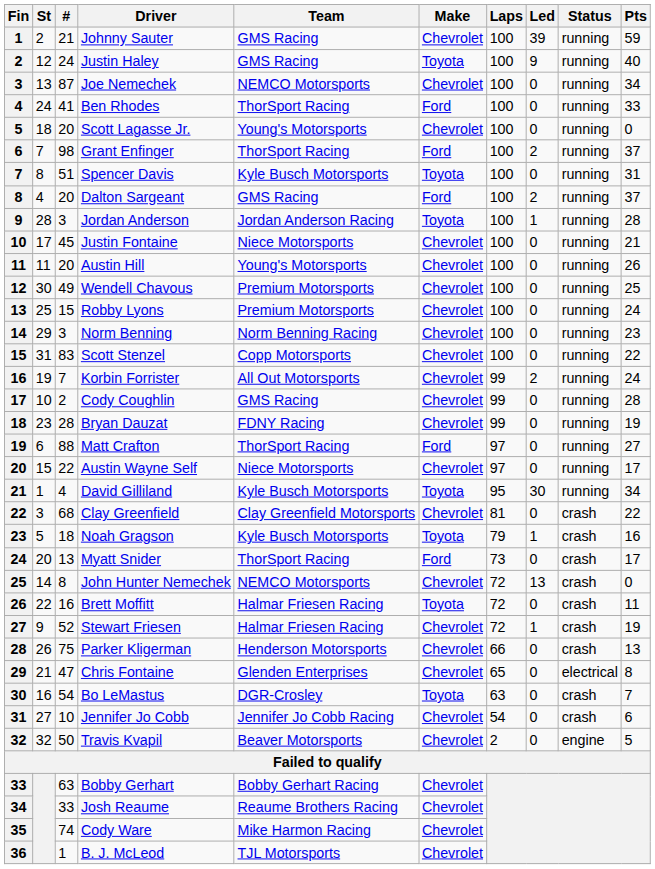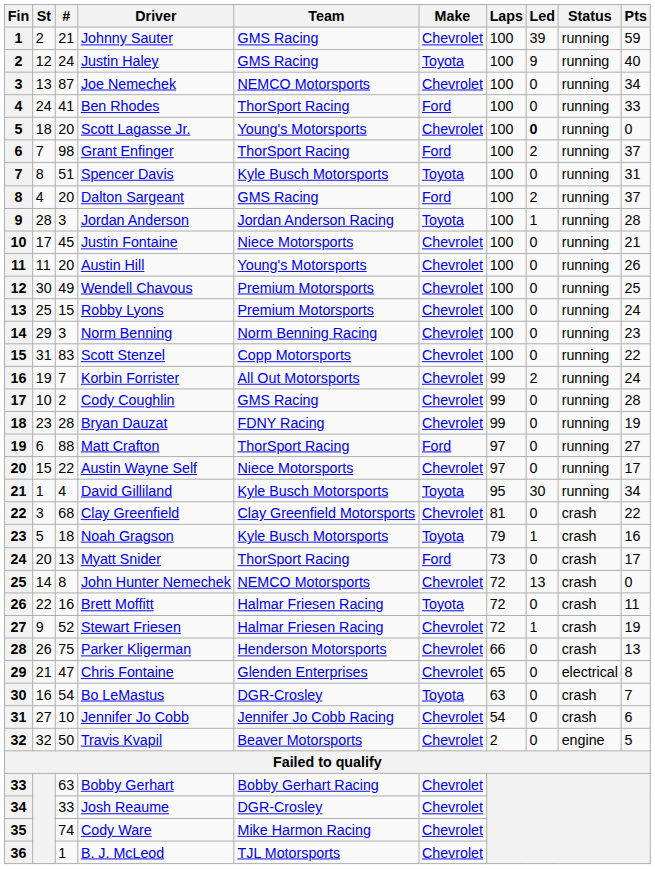 <table class="wikitable" style="font-size:95%">
 <tr>
 <th>Fin</th>
 <th>St</th>
 <th>#</th>
 <th>Driver</th>
 <th>Team</th>
 <th>Make</th>
 <th>Laps</th>
 <th>Led</th>
 <th>Status</th>
 <th>Pts</th>
 </tr>
 <tr>
 <th>1</th>
 <td>2</td>
 <td>21</td>
 <td><a href='#'>Johnny Sauter</a></td>
 <td><a href='#'>GMS Racing</a></td>
 <td><a href='#'>Chevrolet</a></td>
 <td>100</td>
 <td>39</td>
 <td>running</td>
 <td>59</td>
 </tr>
 <tr>
 <th>2</th>
 <td>12</td>
 <td>24</td>
 <td><a href='#'>Justin Haley</a></td>
 <td><a href='#'>GMS Racing</a></td>
 <td><a href='#'>Toyota</a></td>
 <td>100</td>
 <td>9</td>
 <td>running</td>
 <td>40</td>
 </tr>
 <tr>
 <th>3</th>
 <td>13</td>
 <td>87</td>
 <td><a href='#'>Joe Nemechek</a></td>
 <td><a href='#'>NEMCO Motorsports</a></td>
 <td><a href='#'>Chevrolet</a></td>
 <td>100</td>
 <td>0</td>
 <td>running</td>
 <td>34</td>
 </tr>
 <tr>
 <th>4</th>
 <td>24</td>
 <td>41</td>
 <td><a href='#'>Ben Rhodes</a></td>
 <td><a href='#'>ThorSport Racing</a></td>
 <td><a href='#'>Ford</a></td>
 <td>100</td>
 <td>0</td>
 <td>running</td>
 <td>33</td>
 </tr>
 <tr>
 <th>5</th>
 <td>18</td>
 <td>20</td>
 <td><a href='#'>Scott Lagasse Jr.</a></td>
 <td><a href='#'>Young's Motorsports</a></td>
 <td><a href='#'>Chevrolet</a></td>
 <td>100</td>
-<td>0</td>
+<td><strong>0</strong></td>
 <td>running</td>
 <td>0</td>
 </tr>
 <tr>
 <th>6</th>
 <td>7</td>
 <td>98</td>
 <td><a href='#'>Grant Enfinger</a></td>
 <td><a href='#'>ThorSport Racing</a></td>
 <td><a href='#'>Ford</a></td>
 <td>100</td>
 <td>2</td>
 <td>running</td>
 <td>37</td>
 </tr>
 <tr>
 <th>7</th>
 <td>8</td>
 <td>51</td>
 <td><a href='#'>Spencer Davis</a></td>
 <td><a href='#'>Kyle Busch Motorsports</a></td>
 <td><a href='#'>Toyota</a></td>
 <td>100</td>
 <td>0</td>
 <td>running</td>
 <td>31</td>
 </tr>
 <tr>
 <th>8</th>
 <td>4</td>
 <td>20</td>
 <td><a href='#'>Dalton Sargeant</a></td>
 <td><a href='#'>GMS Racing</a></td>
 <td><a href='#'>Ford</a></td>
 <td>100</td>
 <td>2</td>
 <td>running</td>
 <td>37</td>
 </tr>
 <tr>
 <th>9</th>
 <td>28</td>
 <td>3</td>
 <td><a href='#'>Jordan Anderson</a></td>
 <td><a href='#'>Jordan Anderson Racing</a></td>
 <td><a href='#'>Toyota</a></td>
 <td>100</td>
 <td>1</td>
 <td>running</td>
 <td>28</td>
 </tr>
 <tr>
 <th>10</th>
 <td>17</td>
 <td>45</td>
 <td><a href='#'>Justin Fontaine</a></td>
 <td><a href='#'>Niece Motorsports</a></td>
 <td><a href='#'>Chevrolet</a></td>
 <td>100</td>
 <td>0</td>
 <td>running</td>
 <td>21</td>
 </tr>
 <tr>
 <th>11</th>
 <td>11</td>
 <td>20</td>
 <td><a href='#'>Austin Hill</a></td>
 <td><a href='#'>Young's Motorsports</a></td>
 <td><a href='#'>Chevrolet</a></td>
 <td>100</td>
 <td>0</td>
 <td>running</td>
 <td>26</td>
 </tr>
 <tr>
 <th>12</th>
 <td>30</td>
 <td>49</td>
 <td><a href='#'>Wendell Chavous</a></td>
 <td><a href='#'>Premium Motorsports</a></td>
 <td><a href='#'>Chevrolet</a></td>
 <td>100</td>
 <td>0</td>
 <td>running</td>
 <td>25</td>
 </tr>
 <tr>
 <th>13</th>
 <td>25</td>
 <td>15</td>
 <td><a href='#'>Robby Lyons</a></td>
 <td><a href='#'>Premium Motorsports</a></td>
 <td><a href='#'>Chevrolet</a></td>
 <td>100</td>
 <td>0</td>
 <td>running</td>
 <td>24</td>
 </tr>
 <tr>
 <th>14</th>
 <td>29</td>
 <td>3</td>
 <td><a href='#'>Norm Benning</a></td>
 <td><a href='#'>Norm Benning Racing</a></td>
 <td><a href='#'>Chevrolet</a></td>
 <td>100</td>
 <td>0</td>
 <td>running</td>
 <td>23</td>
 </tr>
 <tr>
 <th>15</th>
 <td>31</td>
 <td>83</td>
 <td><a href='#'>Scott Stenzel</a></td>
 <td><a href='#'>Copp Motorsports</a></td>
 <td><a href='#'>Chevrolet</a></td>
 <td>100</td>
 <td>0</td>
 <td>running</td>
 <td>22</td>
 </tr>
 <tr>
 <th>16</th>
 <td>19</td>
 <td>7</td>
 <td><a href='#'>Korbin Forrister</a></td>
 <td><a href='#'>All Out Motorsports</a></td>
 <td><a href='#'>Chevrolet</a></td>
 <td>99</td>
 <td>2</td>
 <td>running</td>
 <td>24</td>
 </tr>
 <tr>
 <th>17</th>
 <td>10</td>
 <td>2</td>
 <td><a href='#'>Cody Coughlin</a></td>
 <td><a href='#'>GMS Racing</a></td>
 <td><a href='#'>Chevrolet</a></td>
 <td>99</td>
 <td>0</td>
 <td>running</td>
 <td>28</td>
 </tr>
 <tr>
 <th>18</th>
 <td>23</td>
 <td>28</td>
 <td><a href='#'>Bryan Dauzat</a></td>
 <td><a href='#'>FDNY Racing</a></td>
 <td><a href='#'>Chevrolet</a></td>
 <td>99</td>
 <td>0</td>
 <td>running</td>
 <td>19</td>
 </tr>
 <tr>
 <th>19</th>
 <td>6</td>
 <td>88</td>
 <td><a href='#'>Matt Crafton</a></td>
 <td><a href='#'>ThorSport Racing</a></td>
 <td><a href='#'>Ford</a></td>
 <td>97</td>
 <td>0</td>
 <td>running</td>
 <td>27</td>
 </tr>
 <tr>
 <th>20</th>
 <td>15</td>
 <td>22</td>
 <td><a href='#'>Austin Wayne Self</a></td>
 <td><a href='#'>Niece Motorsports</a></td>
 <td><a href='#'>Chevrolet</a></td>
 <td>97</td>
 <td>0</td>
 <td>running</td>
 <td>17</td>
 </tr>
 <tr>
 <th>21</th>
 <td>1</td>
 <td>4</td>
 <td><a href='#'>David Gilliland</a></td>
 <td><a href='#'>Kyle Busch Motorsports</a></td>
 <td><a href='#'>Toyota</a></td>
 <td>95</td>
 <td>30</td>
 <td>running</td>
 <td>34</td>
 </tr>
 <tr>
 <th>22</th>
 <td>3</td>
 <td>68</td>
 <td><a href='#'>Clay Greenfield</a></td>
 <td><a href='#'>Clay Greenfield Motorsports</a></td>
 <td><a href='#'>Chevrolet</a></td>
 <td>81</td>
 <td>0</td>
 <td>crash</td>
 <td>22</td>
 </tr>
 <tr>
 <th>23</th>
 <td>5</td>
 <td>18</td>
 <td><a href='#'>Noah Gragson</a></td>
 <td><a href='#'>Kyle Busch Motorsports</a></td>
 <td><a href='#'>Toyota</a></td>
 <td>79</td>
 <td>1</td>
 <td>crash</td>
 <td>16</td>
 </tr>
 <tr>
 <th>24</th>
 <td>20</td>
 <td>13</td>
 <td><a href='#'>Myatt Snider</a></td>
 <td><a href='#'>ThorSport Racing</a></td>
 <td><a href='#'>Ford</a></td>
 <td>73</td>
 <td>0</td>
 <td>crash</td>
 <td>17</td>
 </tr>
 <tr>
 <th>25</th>
 <td>14</td>
 <td>8</td>
 <td><a href='#'>John Hunter Nemechek</a></td>
 <td><a href='#'>NEMCO Motorsports</a></td>
 <td><a href='#'>Chevrolet</a></td>
 <td>72</td>
 <td>13</td>
 <td>crash</td>
 <td>0</td>
 </tr>
 <tr>
 <th>26</th>
 <td>22</td>
 <td>16</td>
 <td><a href='#'>Brett Moffitt</a></td>
 <td><a href='#'>Halmar Friesen Racing</a></td>
 <td><a href='#'>Toyota</a></td>
 <td>72</td>
 <td>0</td>
 <td>crash</td>
 <td>11</td>
 </tr>
 <tr>
 <th>27</th>
 <td>9</td>
 <td>52</td>
 <td><a href='#'>Stewart Friesen</a></td>
 <td><a href='#'>Halmar Friesen Racing</a></td>
 <td><a href='#'>Chevrolet</a></td>
 <td>72</td>
 <td>1</td>
 <td>crash</td>
 <td>19</td>
 </tr>
 <tr>
 <th>28</th>
 <td>26</td>
 <td>75</td>
 <td><a href='#'>Parker Kligerman</a></td>
 <td><a href='#'>Henderson Motorsports</a></td>
 <td><a href='#'>Chevrolet</a></td>
 <td>66</td>
 <td>0</td>
 <td>crash</td>
 <td>13</td>
 </tr>
 <tr>
 <th>29</th>
 <td>21</td>
 <td>47</td>
 <td><a href='#'>Chris Fontaine</a></td>
 <td><a href='#'>Glenden Enterprises</a></td>
 <td><a href='#'>Chevrolet</a></td>
 <td>65</td>
 <td>0</td>
 <td>electrical</td>
 <td>8</td>
 </tr>
 <tr>
 <th>30</th>
 <td>16</td>
 <td>54</td>
 <td><a href='#'>Bo LeMastus</a></td>
 <td><a href='#'>DGR-Crosley</a></td>
 <td><a href='#'>Toyota</a></td>
 <td>63</td>
 <td>0</td>
 <td>crash</td>
 <td>7</td>
 </tr>
 <tr>
 <th>31</th>
 <td>27</td>
 <td>10</td>
 <td><a href='#'>Jennifer Jo Cobb</a></td>
 <td><a href='#'>Jennifer Jo Cobb Racing</a></td>
 <td><a href='#'>Chevrolet</a></td>
 <td>54</td>
 <td>0</td>
 <td>crash</td>
 <td>6</td>
 </tr>
 <tr>
 <th>32</th>
 <td>32</td>
 <td>50</td>
 <td><a href='#'>Travis Kvapil</a></td>
 <td><a href='#'>Beaver Motorsports</a></td>
 <td><a href='#'>Chevrolet</a></td>
 <td>2</td>
 <td>0</td>
 <td>engine</td>
 <td>5</td>
 </tr>
 <tr>
 <th colspan="10">Failed to qualify</th>
 </tr>
 <tr>
 <th>33</th>
 <th rowspan="4"></th>
 <td>63</td>
 <td><a href='#'>Bobby Gerhart</a></td>
 <td><a href='#'>Bobby Gerhart Racing</a></td>
 <td><a href='#'>Chevrolet</a></td>
 <th colspan="4" rowspan="4"></th>
 </tr>
 <tr>
 <th>34</th>
 <td>33</td>
 <td><a href='#'>Josh Reaume</a></td>
-<td><a href='#'>Reaume Brothers Racing</a></td>
+<td><a href='#'>DGR-Crosley</a></td>
 <td><a href='#'>Chevrolet</a></td>
 </tr>
 <tr>
 <th>35</th>
 <td>74</td>
 <td><a href='#'>Cody Ware</a></td>
 <td><a href='#'>Mike Harmon Racing</a></td>
 <td><a href='#'>Chevrolet</a></td>
 </tr>
 <tr>
 <th>36</th>
 <td>1</td>
 <td><a href='#'>B. J. McLeod</a></td>
 <td><a href='#'>TJL Motorsports</a></td>
 <td><a href='#'>Chevrolet</a></td>
 </tr>
 </table>
